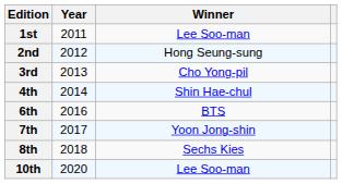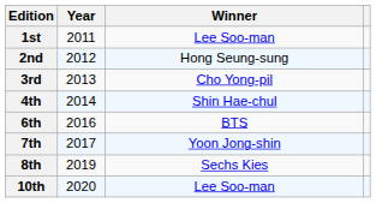 <table class="wikitable plainrowheaders" style="text-align: center">
 <tr>
 <th scope="col" width="50">Edition</th>
 <th scope="col" width="50">Year</th>
 <th scope="col" width="300">Winner</th>
 <th scope="col"></th>
 </tr>
 <tr>
 <th scope="row" style="text-align:center">1st</th>
 <td>2011</td>
 <td><a href='#'>Lee Soo-man</a></td>
 <td></td>
 </tr>
 <tr style="background:#F0F8FF">
 <th scope="row" style="text-align:center">2nd</th>
 <td>2012</td>
 <td>Hong Seung-sung</td>
 <td></td>
 </tr>
 <tr>
 <th scope="row" style="text-align:center">3rd</th>
 <td>2013</td>
 <td><a href='#'>Cho Yong-pil</a></td>
 <td></td>
 </tr>
 <tr style="background:#F0F8FF">
 <th scope="row" style="text-align:center">4th</th>
 <td>2014</td>
 <td><a href='#'>Shin Hae-chul</a></td>
 <td></td>
 </tr>
 <tr>
 <th scope="row" style="text-align:center">6th</th>
 <td>2016</td>
 <td><a href='#'>BTS</a></td>
 <td></td>
 </tr>
 <tr style="background:#F0F8FF">
 <th scope="row" style="text-align:center">7th</th>
 <td>2017</td>
 <td><a href='#'>Yoon Jong-shin</a></td>
 <td></td>
 </tr>
 <tr>
 <th scope="row" style="text-align:center">8th</th>
-<td>2018</td>
+<td>2019</td>
 <td><a href='#'>Sechs Kies</a></td>
 <td></td>
 </tr>
 <tr style="background:#F0F8FF">
 <th scope="row" style="text-align:center">10th</th>
 <td>2020</td>
 <td><a href='#'>Lee Soo-man</a></td>
 <td></td>
 </tr>
 </table>
